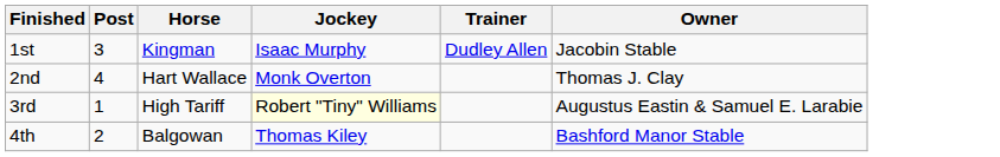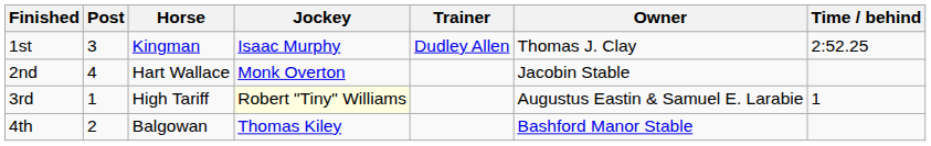 <table class="wikitable">
 <tr>
 <th>Finished</th>
 <th>Post</th>
 <th>Horse</th>
 <th>Jockey</th>
 <th>Trainer</th>
 <th>Owner</th>
+<th>Time / behind</th>
 </tr>
 <tr>
 <td>1st</td>
 <td>3</td>
 <td><a href='#'>Kingman</a></td>
 <td><a href='#'>Isaac Murphy</a></td>
 <td><a href='#'>Dudley Allen</a></td>
-<td>Jacobin Stable</td>
+<td>Thomas J. Clay</td>
+<td>2:52.25</td>
 </tr>
 <tr>
 <td>2nd</td>
 <td>4</td>
 <td>Hart Wallace</td>
 <td><a href='#'>Monk Overton</a></td>
 <td></td>
-<td>Thomas J. Clay</td>
+<td>Jacobin Stable</td>
+<td></td>
 </tr>
 <tr>
 <td>3rd</td>
 <td>1</td>
 <td>High Tariff</td>
 <td style="background: lightyellow;">Robert "Tiny" Williams</td>
 <td></td>
 <td>Augustus Eastin & Samuel E. Larabie</td>
+<td>1</td>
 </tr>
 <tr>
 <td>4th</td>
 <td>2</td>
 <td>Balgowan</td>
 <td><a href='#'>Thomas Kiley</a></td>
 <td></td>
 <td><a href='#'>Bashford Manor Stable</a></td>
+<td></td>
 </tr>
 </table>
